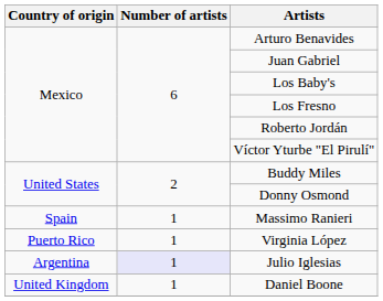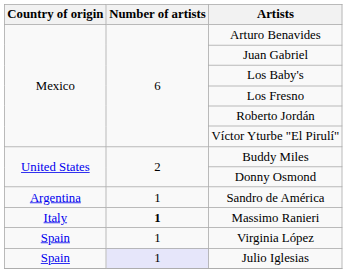 <table class="wikitable">
 <tr>
 <th>Country of origin</th>
 <th>Number of artists</th>
 <th>Artists</th>
 </tr>
 <tr>
 <td align="center" rowspan="6">Mexico</td>
 <td align="center" rowspan="6">6</td>
 <td align="center">Arturo Benavides</td>
 </tr>
 <tr>
 <td align="center">Juan Gabriel</td>
 </tr>
 <tr>
 <td align="center">Los Baby's</td>
 </tr>
 <tr>
 <td align="center">Los Fresno</td>
 </tr>
 <tr>
 <td align="center">Roberto Jordán</td>
 </tr>
 <tr>
 <td align="center">Víctor Yturbe "El Pirulí"</td>
 </tr>
 <tr>
 <td align="center" rowspan="2"><a href='#'>United States</a></td>
 <td align="center" rowspan="2">2</td>
 <td align="center">Buddy Miles</td>
 </tr>
 <tr>
 <td align="center">Donny Osmond</td>
 </tr>
 <tr>
-<td align="center" rowspan="1"><a href='#'>Spain</a></td>
+<td align="center" rowspan="1"><a href='#'>Argentina</a></td>
 <td align="center" rowspan="1">1</td>
+<td align="center">Sandro de América</td>
+</tr>
+<tr>
+<td align="center" rowspan="1"><a href='#'>Italy</a></td>
+<td align="center" rowspan="1"><strong>1</strong></td>
 <td align="center">Massimo Ranieri</td>
 </tr>
 <tr>
-<td align="center" rowspan="1"><a href='#'>Puerto Rico</a></td>
+<td align="center" rowspan="1"><a href='#'>Spain</a></td>
 <td align="center" rowspan="1">1</td>
 <td align="center">Virginia López</td>
 </tr>
 <tr>
-<td align="center" rowspan="1"><a href='#'>Argentina</a></td>
+<td align="center" rowspan="1"><a href='#'>Spain</a></td>
 <td align="center" rowspan="1" style="background: lavender;">1</td>
 <td align="center">Julio Iglesias</td>
 </tr>
 <tr>
-<td align="center" rowspan="1"><a href='#'>United Kingdom</a></td>
-<td align="center" rowspan="1">1</td>
-<td align="center">Daniel Boone</td>
-</tr>
-<tr>
 </tr>
 </table>
